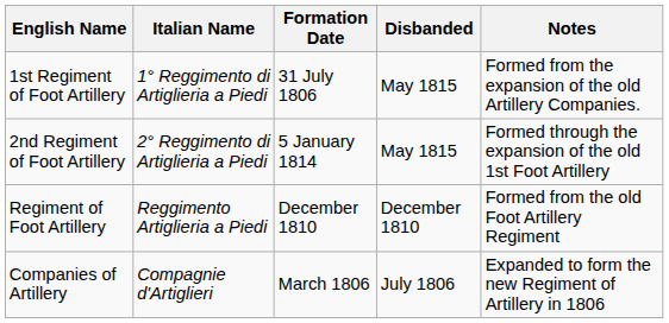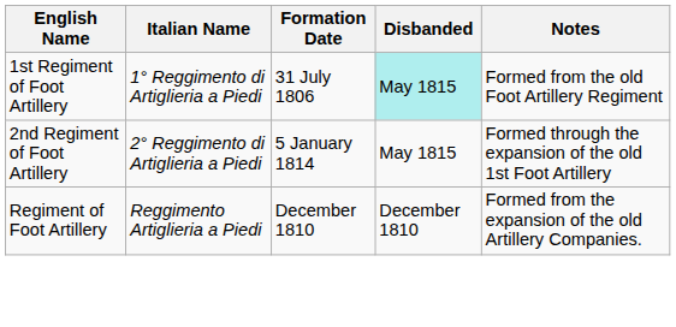 <table class="wikitable sortable">
 <tr>
 <th>English Name</th>
 <th>Italian Name</th>
 <th>Formation Date</th>
 <th>Disbanded</th>
 <th>Notes</th>
 </tr>
 <tr>
 <td>1st Regiment of Foot Artillery</td>
 <td><em>1° Reggimento di Artiglieria a Piedi</em></td>
 <td>31 July 1806</td>
-<td>May 1815</td>
-<td>Formed from the expansion of the old Artillery Companies.</td>
+<td style="background: paleturquoise;">May 1815</td>
+<td>Formed from the old Foot Artillery Regiment</td>
 </tr>
 <tr>
 <td>2nd Regiment of Foot Artillery</td>
 <td><em>2° Reggimento di Artiglieria a Piedi</em></td>
 <td>5 January 1814</td>
 <td>May 1815</td>
 <td>Formed through the expansion of the old 1st Foot Artillery</td>
 </tr>
 <tr>
 <td>Regiment of Foot Artillery</td>
 <td><em>Reggimento Artiglieria a Piedi</em></td>
 <td>December 1810</td>
 <td>December 1810</td>
-<td>Formed from the old Foot Artillery Regiment</td>
-</tr>
-<tr>
-<td>Companies of Artillery</td>
-<td><em>Compagnie d'Artiglieri</em></td>
-<td>March 1806</td>
-<td>July 1806</td>
-<td>Expanded to form the new Regiment of Artillery in 1806</td>
+<td>Formed from the expansion of the old Artillery Companies.</td>
 </tr>
 </table>
